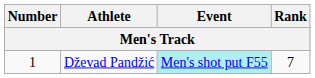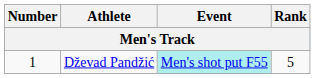 <table class=wikitable style="font-size:95%">
 <tr>
 <th>Number</th>
 <th>Athlete</th>
 <th>Event</th>
 <th>Rank</th>
 </tr>
 <tr style="background:#9acdff;">
 <th colspan=4>Men's Track</th>
 </tr>
 <tr>
 <td align=center>1</td>
 <td><a href='#'>Dževad Pandžić</a></td>
 <td style="background: paleturquoise;"><a href='#'>Men's shot put F55</a></td>
-<td align=center>7</td>
+<td align=center>5</td>
 </tr>
 </table>
